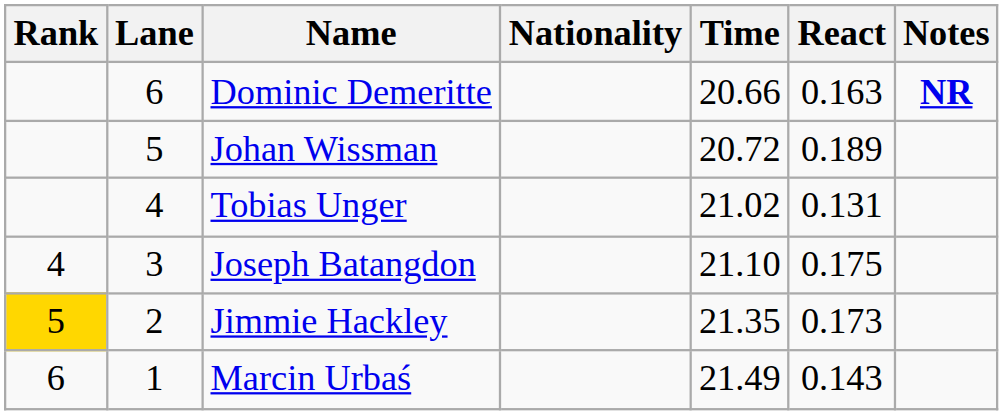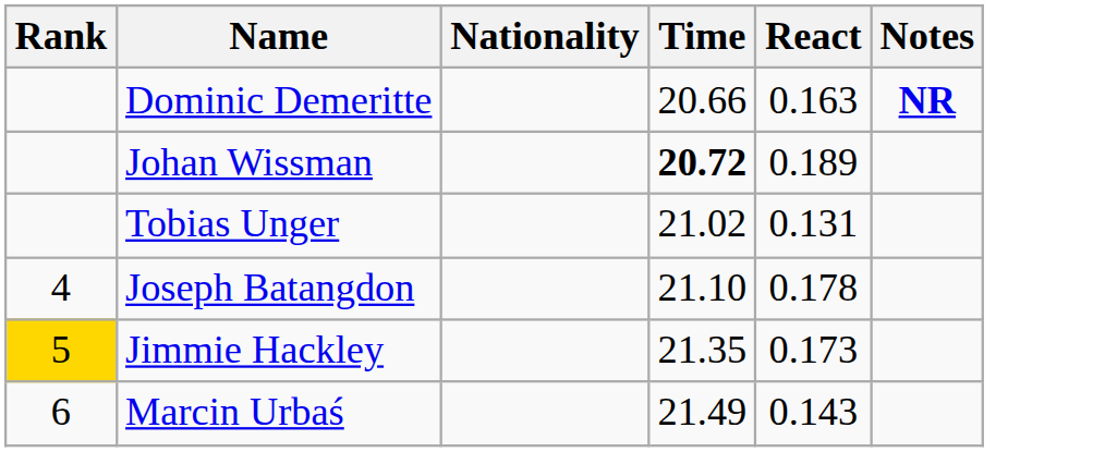 <table class="wikitable sortable" style="text-align:center">
 <tr>
 <th>Rank</th>
-<th>Lane</th>
 <th>Name</th>
 <th>Nationality</th>
 <th>Time</th>
 <th>React</th>
 <th>Notes</th>
 </tr>
 <tr>
 <td></td>
-<td>6</td>
 <td align="left"><a href='#'>Dominic Demeritte</a></td>
 <td align=left></td>
 <td>20.66</td>
 <td>0.163</td>
 <td><strong><a href='#'>NR</a></strong></td>
 </tr>
 <tr>
 <td></td>
-<td>5</td>
 <td align="left"><a href='#'>Johan Wissman</a></td>
 <td align=left></td>
-<td>20.72</td>
+<td><strong>20.72</strong></td>
 <td>0.189</td>
 <td></td>
 </tr>
 <tr>
 <td></td>
-<td>4</td>
 <td align="left"><a href='#'>Tobias Unger</a></td>
 <td align=left></td>
 <td>21.02</td>
 <td>0.131</td>
 <td></td>
 </tr>
 <tr>
 <td>4</td>
-<td>3</td>
 <td align="left"><a href='#'>Joseph Batangdon</a></td>
 <td align=left></td>
 <td>21.10</td>
-<td>0.175</td>
+<td>0.178</td>
 <td></td>
 </tr>
 <tr>
 <td style="background: gold;">5</td>
-<td>2</td>
 <td align="left"><a href='#'>Jimmie Hackley</a></td>
 <td align=left></td>
 <td>21.35</td>
 <td>0.173</td>
 <td></td>
 </tr>
 <tr>
 <td>6</td>
-<td>1</td>
 <td align="left"><a href='#'>Marcin Urbaś</a></td>
 <td align=left></td>
 <td>21.49</td>
 <td>0.143</td>
 <td></td>
 </tr>
 </table>
